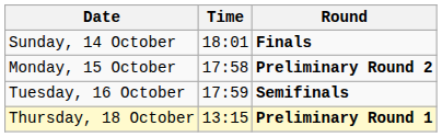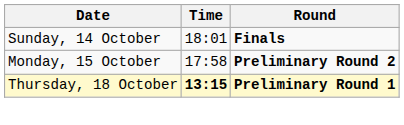 <table class="wikitable">
 <tr>
 <th>Date</th>
 <th>Time</th>
 <th>Round</th>
 </tr>
 <tr>
 <td>Sunday, 14 October</td>
 <td>18:01</td>
 <td><strong>Finals</strong></td>
 </tr>
 <tr>
 <td>Monday, 15 October</td>
 <td>17:58</td>
 <td><strong>Preliminary Round 2</strong></td>
 </tr>
-<tr>
-<td>Tuesday, 16 October</td>
-<td>17:59</td>
-<td><strong>Semifinals</strong></td>
-</tr>
 <tr style=background:lemonchiffon>
 <td>Thursday, 18 October</td>
-<td>13:15</td>
+<td><strong>13:15</strong></td>
 <td><strong>Preliminary Round 1</strong></td>
 </tr>
 </table>
